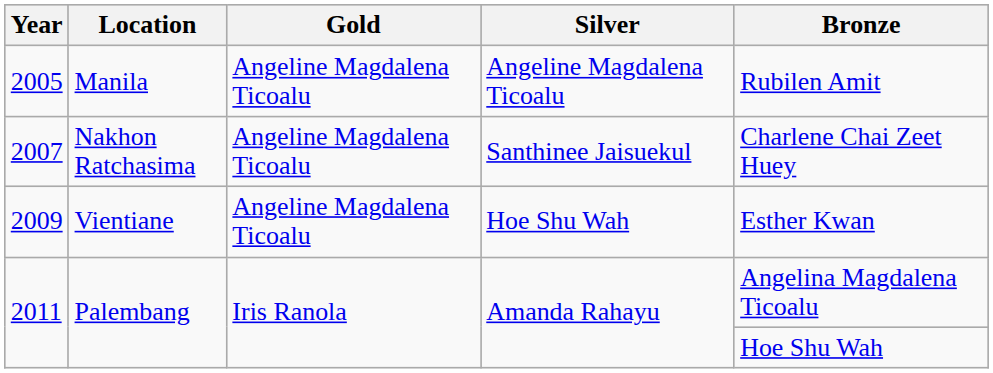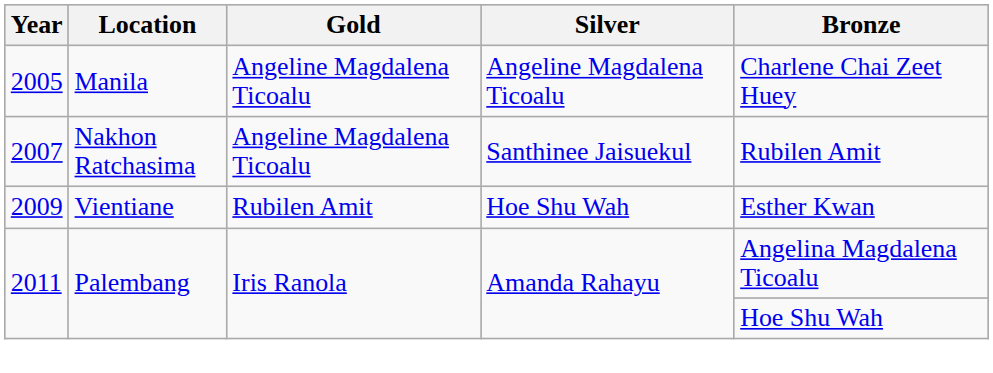 <table class="wikitable">
 <tr>
 <th>Year</th>
 <th width="100">Location</th>
 <th width="200">Gold</th>
 <th width="200">Silver</th>
 <th width="200">Bronze</th>
 </tr>
 <tr>
 <td><a href='#'>2005</a></td>
 <td> <a href='#'>Manila</a></td>
 <td> <a href='#'>Angeline Magdalena Ticoalu</a></td>
 <td> <a href='#'>Angeline Magdalena Ticoalu</a></td>
-<td> <a href='#'>Rubilen Amit</a></td>
+<td> <a href='#'>Charlene Chai Zeet Huey</a></td>
 </tr>
 <tr>
 <td><a href='#'>2007</a></td>
 <td> <a href='#'>Nakhon Ratchasima</a></td>
 <td> <a href='#'>Angeline Magdalena Ticoalu</a></td>
 <td> <a href='#'>Santhinee Jaisuekul</a></td>
-<td> <a href='#'>Charlene Chai Zeet Huey</a></td>
+<td> <a href='#'>Rubilen Amit</a></td>
 </tr>
 <tr>
 <td><a href='#'>2009</a></td>
 <td> <a href='#'>Vientiane</a></td>
-<td> <a href='#'>Angeline Magdalena Ticoalu</a></td>
+<td> <a href='#'>Rubilen Amit</a></td>
 <td> <a href='#'>Hoe Shu Wah</a></td>
 <td> <a href='#'>Esther Kwan</a></td>
 </tr>
 <tr>
 <td rowspan=2><a href='#'>2011</a></td>
 <td rowspan=2> <a href='#'>Palembang</a></td>
 <td rowspan=2> <a href='#'>Iris Ranola</a></td>
 <td rowspan=2> <a href='#'>Amanda Rahayu</a></td>
 <td> <a href='#'>Angelina Magdalena Ticoalu</a></td>
 </tr>
 <tr>
 <td> <a href='#'>Hoe Shu Wah</a></td>
 </tr>
 </table>
